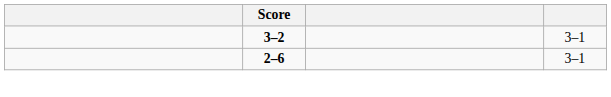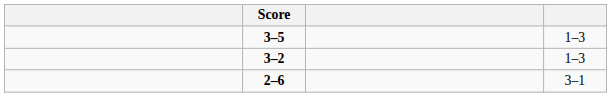 <table class="wikitable" style="text-align: center; ">
 <tr>
 <th align="right" width="270"></th>
 <th width="65">Score</th>
 <th align="left" width="270"></th>
 <th width="65"></th>
 </tr>
 <tr>
+<td align="left"></td>
+<td><strong>3–5</strong></td>
+<td align="left"><strong></strong></td>
+<td>1–3 <strong></strong></td>
+</tr>
+<tr>
 <td align="left"><strong></strong></td>
 <td><strong>3–2</strong></td>
 <td align="left"></td>
-<td>3–1 <strong></strong></td>
+<td>1–3 <strong></strong></td>
 </tr>
 <tr>
 <td align="left"></td>
 <td><strong>2–6</strong></td>
 <td align="left"><strong></strong></td>
 <td>3–1 <strong></strong></td>
 </tr>
 </table>
